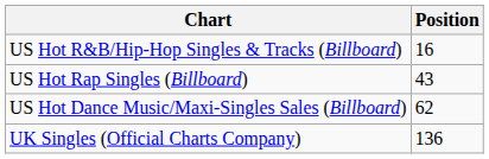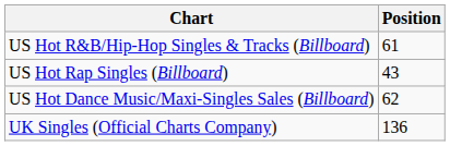 <table class="wikitable">
 <tr>
 <th>Chart</th>
 <th>Position</th>
 </tr>
 <tr>
 <td>US <a href='#'>Hot R&B/Hip-Hop Singles & Tracks</a> (<a href='#'><em>Billboard</em></a>)</td>
-<td align="left">16</td>
+<td align="left">61</td>
 </tr>
 <tr>
 <td>US <a href='#'>Hot Rap Singles</a> (<a href='#'><em>Billboard</em></a>)</td>
 <td align="left">43</td>
 </tr>
 <tr>
 <td>US <a href='#'>Hot Dance Music/Maxi-Singles Sales</a> (<a href='#'><em>Billboard</em></a>)</td>
 <td align="left">62</td>
 </tr>
 <tr>
 <td><a href='#'>UK Singles</a> (<a href='#'>Official Charts Company</a>)</td>
 <td>136</td>
 </tr>
 </table>
